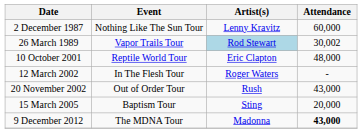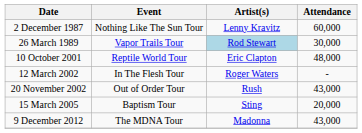 <table class="wikitable" style="text-align:center; margin-left:1em; float:center;">
 <tr>
 <th style="width:135px;">Date</th>
 <th style="width:180px;">Event</th>
 <th style="width:142px;">Artist(s)</th>
 <th style="width:90px;">Attendance</th>
 </tr>
 <tr>
 <td style="text-align:center;">2 December 1987</td>
 <td style="text-align:center;">Nothing Like The Sun Tour</td>
 <td style="text-align:center;"><a href='#'>Lenny Kravitz</a></td>
 <td style="text-align:center;">60,000</td>
 </tr>
 <tr>
 <td style="text-align:center;">26 March 1989</td>
 <td style="text-align:center;"><a href='#'>Vapor Trails Tour</a></td>
 <td style="background: lightblue; text-align:center;"><a href='#'>Rod Stewart</a></td>
-<td style="text-align:center;">30,002</td>
+<td style="text-align:center;">30,000</td>
 </tr>
 <tr>
 <td style="text-align:center;">10 October 2001</td>
 <td style="text-align:center;"><a href='#'>Reptile World Tour</a></td>
 <td style="text-align:center;"><a href='#'>Eric Clapton</a></td>
 <td style="text-align:center;">48,000</td>
 </tr>
 <tr>
 <td style="text-align:center;">12 March 2002</td>
 <td style="text-align:center;">In The Flesh Tour</td>
 <td style="text-align:center;"><a href='#'>Roger Waters</a></td>
 <td style="text-align:center;">-</td>
 </tr>
 <tr>
 <td style="text-align:center;">20 November 2002</td>
 <td style="text-align:center;">Out of Order Tour</td>
 <td style="text-align:center;"><a href='#'>Rush</a></td>
 <td style="text-align:center;">43,000</td>
 </tr>
 <tr>
 <td style="text-align:center;">15 March 2005</td>
 <td style="text-align:center;">Baptism Tour</td>
 <td style="text-align:center;"><a href='#'>Sting</a></td>
 <td style="text-align:center;">20,000</td>
 </tr>
 <tr>
 <td style="text-align:center;">9 December 2012</td>
 <td style="text-align:center;">The MDNA Tour</td>
 <td style="text-align:center;"><a href='#'>Madonna</a></td>
-<td style="text-align:center;"><strong>43,000</strong></td>
+<td style="text-align:center;">43,000</td>
 </tr>
 <tr>
 </tr>
 </table>
